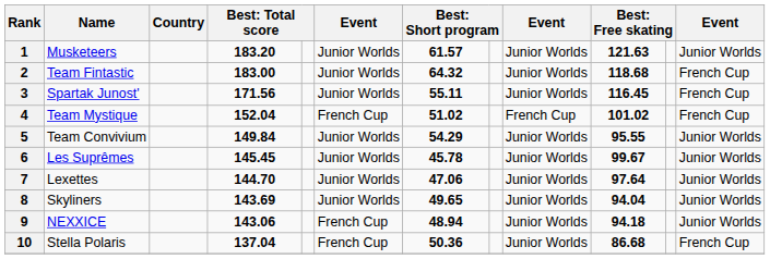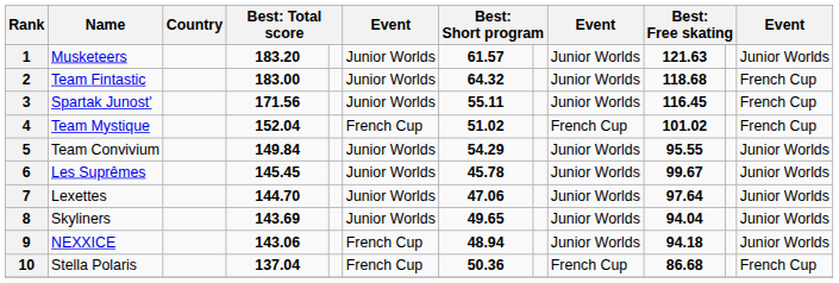 <table class="wikitable sortable">
 <tr>
 <th>Rank</th>
 <th>Name</th>
 <th>Country</th>
 <th width=120px colspan="2">Best: Total score</th>
 <th>Event</th>
 <th colspan="2">Best: <br> Short program</th>
 <th>Event</th>
 <th colspan="2">Best: <br> Free skating</th>
 <th>Event</th>
 </tr>
 <tr>
 <th>1</th>
 <td><a href='#'>Musketeers</a></td>
 <td align=center></td>
 <td align=center><strong>183.20</strong></td>
 <td align=center></td>
 <td>Junior Worlds</td>
 <td align=center><strong>61.57</strong></td>
 <td align=center></td>
 <td>Junior Worlds</td>
 <td align=center><strong>121.63</strong></td>
 <td align=center></td>
 <td>Junior Worlds</td>
 </tr>
 <tr>
 <th>2</th>
 <td><a href='#'>Team Fintastic</a></td>
 <td align=center></td>
 <td align=center><strong>183.00</strong></td>
 <td align=center></td>
 <td>Junior Worlds</td>
 <td align=center><strong>64.32</strong></td>
 <td align=center></td>
 <td>Junior Worlds</td>
 <td align=center><strong>118.68</strong></td>
 <td align=center></td>
 <td>French Cup</td>
 </tr>
 <tr>
 <th>3</th>
 <td><a href='#'>Spartak Junost'</a></td>
 <td align=center></td>
 <td align=center><strong>171.56</strong></td>
 <td align=center></td>
 <td>Junior Worlds</td>
 <td align=center><strong>55.11</strong></td>
 <td align=center></td>
 <td>Junior Worlds</td>
 <td align=center><strong>116.45</strong></td>
 <td align=center></td>
 <td>French Cup</td>
 </tr>
 <tr>
 <th>4</th>
 <td><a href='#'>Team Mystique</a></td>
 <td align=center></td>
 <td align=center><strong>152.04</strong></td>
 <td align=center></td>
 <td>French Cup</td>
 <td align=center><strong>51.02</strong></td>
 <td align=center></td>
 <td>French Cup</td>
 <td align=center><strong>101.02</strong></td>
 <td align=center></td>
 <td>French Cup</td>
 </tr>
 <tr>
 <th>5</th>
 <td>Team Convivium</td>
 <td align=center></td>
 <td align=center><strong>149.84</strong></td>
 <td align=center></td>
 <td>Junior Worlds</td>
 <td align=center><strong>54.29</strong></td>
 <td align=center></td>
 <td>Junior Worlds</td>
 <td align=center><strong>95.55</strong></td>
 <td align=center></td>
 <td>Junior Worlds</td>
 </tr>
 <tr>
 <th>6</th>
 <td><a href='#'>Les Suprêmes</a></td>
 <td align=center></td>
 <td align=center><strong>145.45</strong></td>
 <td align=center></td>
 <td>Junior Worlds</td>
 <td align=center><strong>45.78</strong></td>
 <td align=center></td>
 <td>Junior Worlds</td>
 <td align=center><strong>99.67</strong></td>
 <td align=center></td>
 <td>Junior Worlds</td>
 </tr>
 <tr>
 <th>7</th>
 <td>Lexettes</td>
 <td align=center></td>
 <td align=center><strong>144.70</strong></td>
 <td align=center></td>
 <td>Junior Worlds</td>
 <td align=center><strong>47.06</strong></td>
 <td align=center></td>
 <td>Junior Worlds</td>
 <td align=center><strong>97.64</strong></td>
 <td align=center></td>
 <td>Junior Worlds</td>
 </tr>
 <tr>
 <th>8</th>
 <td>Skyliners</td>
 <td align=center></td>
 <td align=center><strong>143.69</strong></td>
 <td align=center></td>
 <td>Junior Worlds</td>
 <td align=center><strong>49.65</strong></td>
 <td align=center></td>
 <td>Junior Worlds</td>
 <td align=center><strong>94.04</strong></td>
 <td align=center></td>
 <td>Junior Worlds</td>
 </tr>
 <tr>
 <th>9</th>
 <td><a href='#'>NEXXICE</a></td>
 <td align=center></td>
 <td align=center><strong>143.06</strong></td>
 <td align=center></td>
 <td>French Cup</td>
 <td align=center><strong>48.94</strong></td>
 <td align=center></td>
 <td>Junior Worlds</td>
 <td align=center><strong>94.18</strong></td>
 <td align=center></td>
 <td>Junior Worlds</td>
 </tr>
 <tr>
 <th>10</th>
 <td>Stella Polaris</td>
 <td align=center></td>
 <td align=center><strong>137.04</strong></td>
 <td align=center></td>
 <td>French Cup</td>
 <td align=center><strong>50.36</strong></td>
 <td align=center></td>
-<td>Junior Worlds</td>
+<td>French Cup</td>
 <td align=center><strong>86.68</strong></td>
 <td align=center></td>
 <td>French Cup</td>
 </tr>
 <tr>
 </tr>
 </table>
